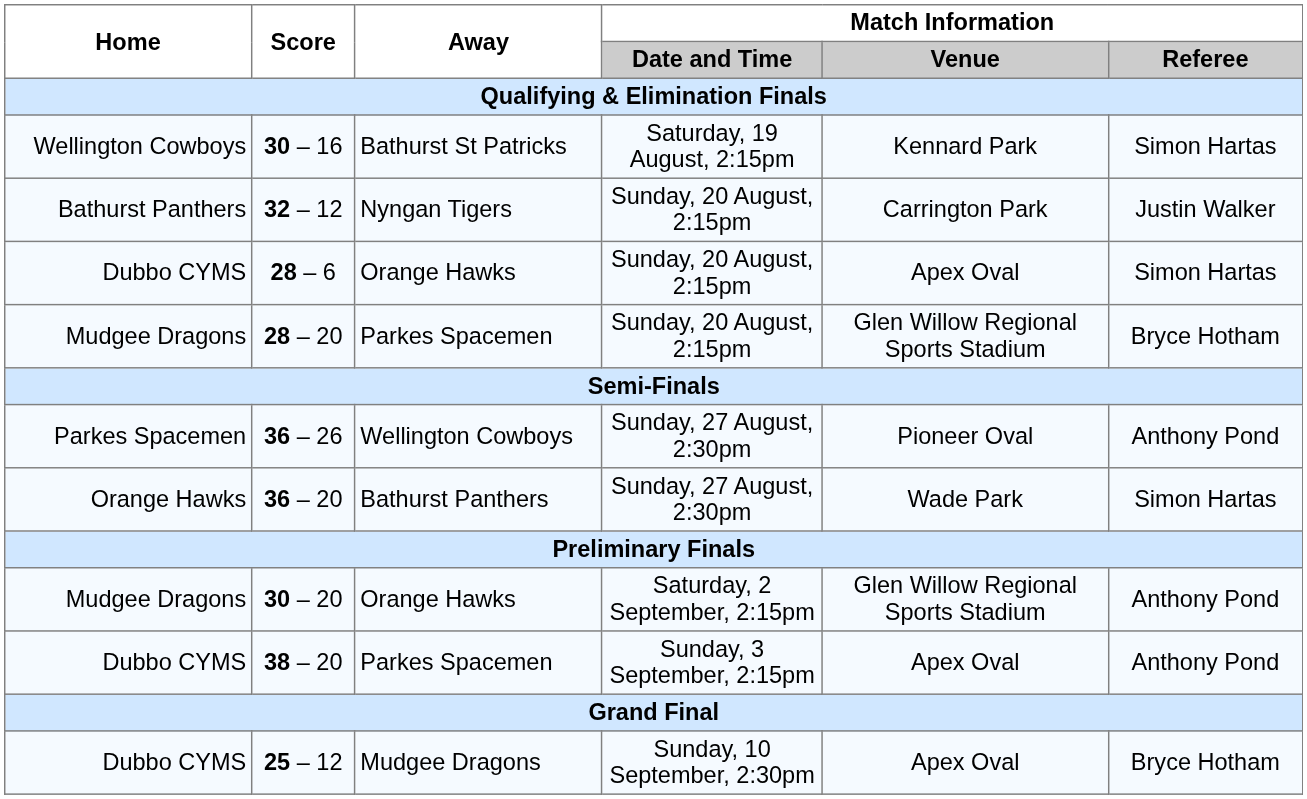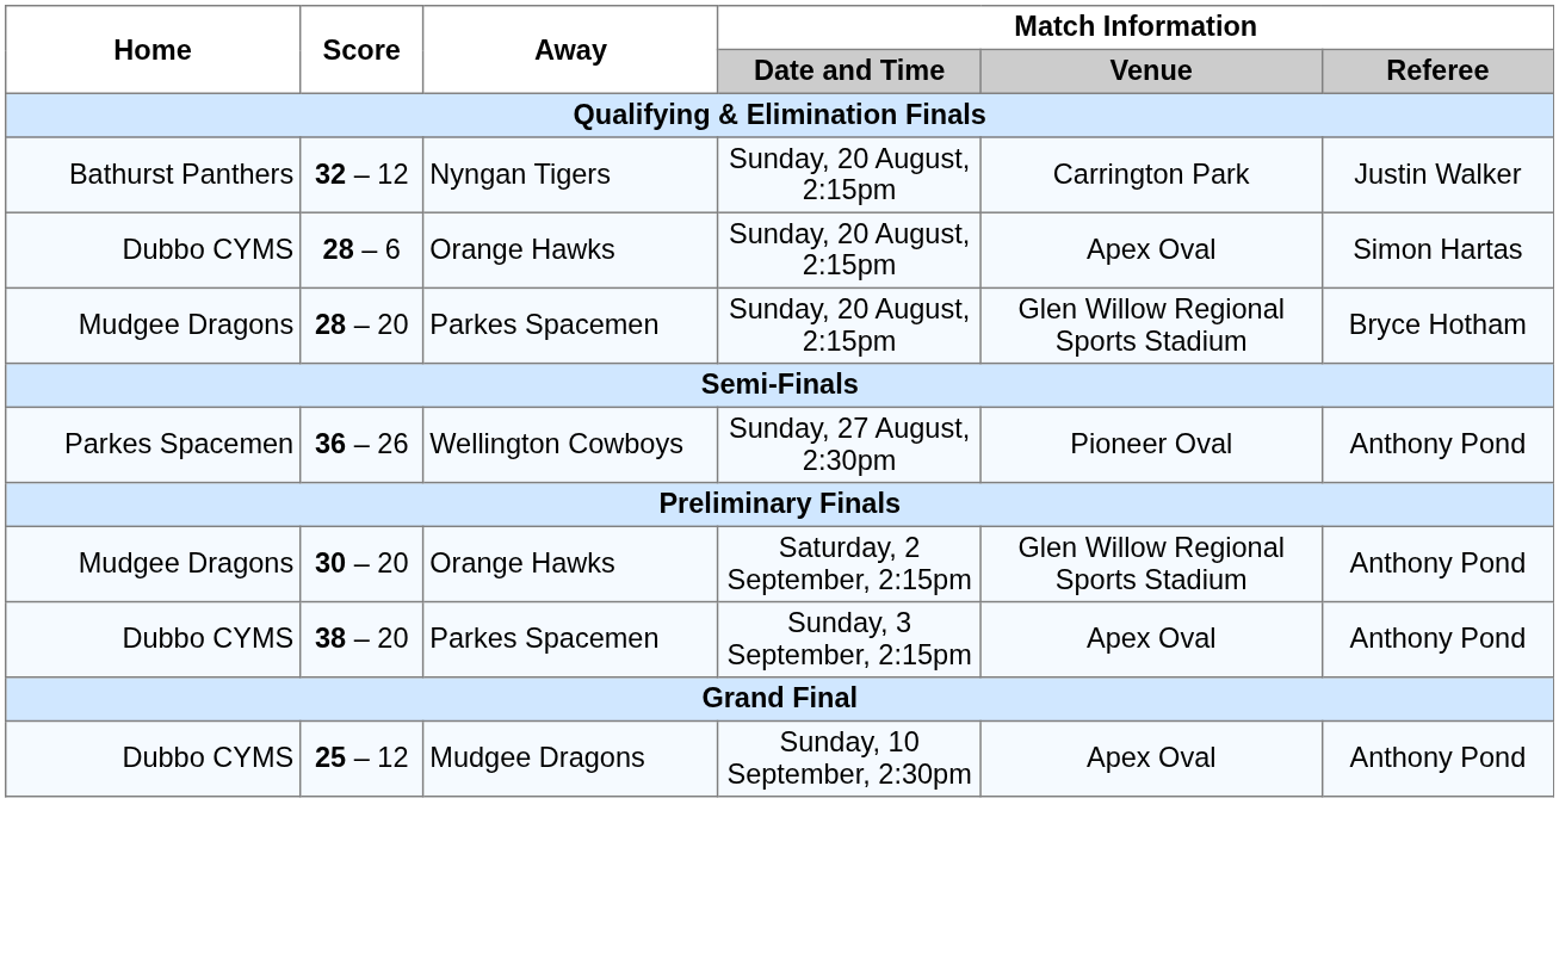 <table border="1" cellpadding="3" cellspacing="0" width="100%" style="border-collapse:collapse;  text-align:center;">
 <tr>
 <th rowspan="2" width="19%">Home</th>
 <th rowspan="2" width="8%">Score</th>
 <th rowspan="2" width="19%">Away</th>
 <th colspan="3">Match Information</th>
 </tr>
 <tr bgcolor="#CCCCCC">
 <th width="17%">Date and Time</th>
 <th width="22%">Venue</th>
 <th width="50%">Referee</th>
 </tr>
 <tr style="background:#d0e7ff;">
 <td colspan="6"><strong>Qualifying & Elimination Finals</strong></td>
-</tr>
-<tr style="text-align:center; background:#f5faff;">
-<td align="right">Wellington Cowboys </td>
-<td><strong>30</strong> – 16</td>
-<td align="left"> Bathurst St Patricks</td>
-<td>Saturday, 19 August, 2:15pm</td>
-<td>Kennard Park</td>
-<td>Simon Hartas</td>
 </tr>
 <tr style="text-align:center; background:#f5faff;">
 <td align="right">Bathurst Panthers </td>
 <td><strong>32</strong> – 12</td>
 <td align="left"> Nyngan Tigers</td>
 <td>Sunday, 20 August, 2:15pm</td>
 <td>Carrington Park</td>
 <td>Justin Walker</td>
 </tr>
 <tr style="text-align:center; background:#f5faff;">
 <td align="right">Dubbo CYMS </td>
 <td><strong>28</strong> – 6</td>
 <td align="left"> Orange Hawks</td>
 <td>Sunday, 20 August, 2:15pm</td>
 <td>Apex Oval</td>
 <td>Simon Hartas</td>
 </tr>
 <tr style="text-align:center; background:#f5faff;">
 <td align="right">Mudgee Dragons </td>
 <td><strong>28</strong> – 20</td>
 <td align="left"> Parkes Spacemen</td>
 <td>Sunday, 20 August, 2:15pm</td>
 <td>Glen Willow Regional Sports Stadium</td>
 <td>Bryce Hotham</td>
 </tr>
 <tr style="background:#d0e7ff;">
 <td colspan="6"><strong>Semi-Finals</strong></td>
 </tr>
 <tr style="text-align:center; background:#f5faff;">
 <td align="right">Parkes Spacemen </td>
 <td><strong>36</strong> – 26</td>
 <td align="left"> Wellington Cowboys</td>
 <td>Sunday, 27 August, 2:30pm</td>
 <td>Pioneer Oval</td>
 <td>Anthony Pond</td>
 </tr>
-<tr style="text-align:center; background:#f5faff;">
-<td align="right">Orange Hawks </td>
-<td><strong>36</strong> – 20</td>
-<td align="left"> Bathurst Panthers</td>
-<td>Sunday, 27 August, 2:30pm</td>
-<td>Wade Park</td>
-<td>Simon Hartas</td>
-</tr>
 <tr style="background:#d0e7ff;">
 <td colspan="6"><strong>Preliminary Finals</strong></td>
 </tr>
 <tr style="text-align:center; background:#f5faff;">
 <td align="right">Mudgee Dragons </td>
 <td><strong>30</strong> – 20</td>
 <td align="left"> Orange Hawks</td>
 <td>Saturday, 2 September, 2:15pm</td>
 <td>Glen Willow Regional Sports Stadium</td>
 <td>Anthony Pond</td>
 </tr>
 <tr style="text-align:center; background:#f5faff;">
 <td align="right">Dubbo CYMS </td>
 <td><strong>38</strong> – 20</td>
 <td align="left"> Parkes Spacemen</td>
 <td>Sunday, 3 September, 2:15pm</td>
 <td>Apex Oval</td>
 <td>Anthony Pond</td>
 </tr>
 <tr style="background:#d0e7ff;">
 <td colspan="6"><strong>Grand Final</strong></td>
 </tr>
 <tr style="text-align:center; background:#f5faff;">
 <td align="right">Dubbo CYMS </td>
 <td><strong>25</strong> – 12</td>
 <td align="left"> Mudgee Dragons</td>
 <td>Sunday, 10 September, 2:30pm</td>
 <td>Apex Oval</td>
-<td>Bryce Hotham</td>
+<td>Anthony Pond</td>
 </tr>
 </table>
